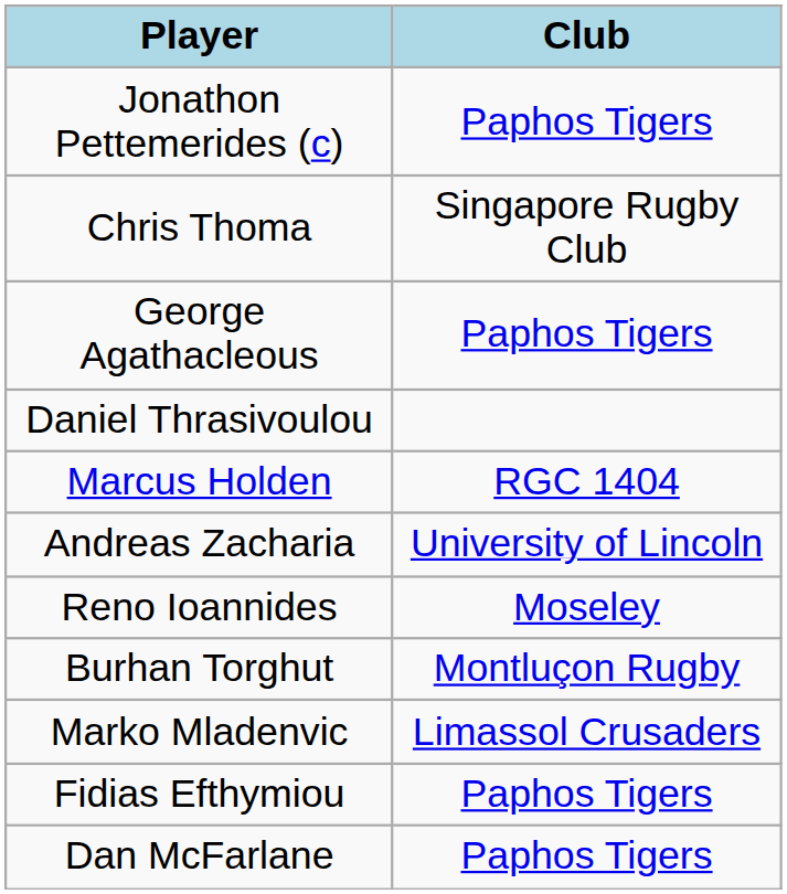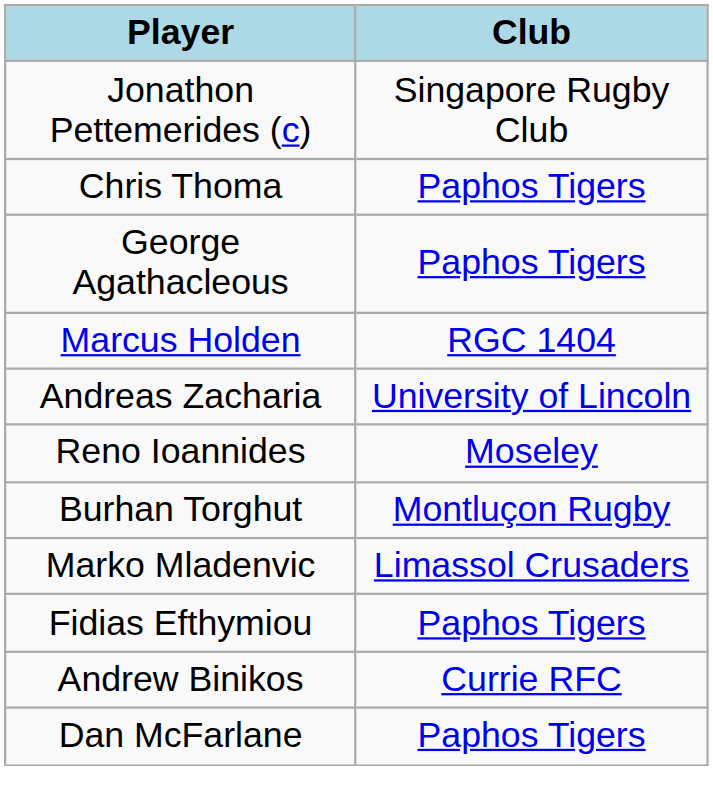 <table class="wikitable" style="text-align:center">
 <tr>
 <td bgcolor="ADD8E6" style="width:150px;text-align: center;"><span><strong>Player</strong></span></td>
 <td bgcolor="ADD8E6" style="width:150px;"><span><strong>Club</strong></span></td>
 </tr>
 <tr>
 <td>Jonathon Pettemerides (<a href='#'>c</a>)</td>
-<td><a href='#'>Paphos Tigers</a></td>
+<td>Singapore Rugby Club</td>
 </tr>
 <tr>
 <td>Chris Thoma</td>
-<td>Singapore Rugby Club</td>
+<td><a href='#'>Paphos Tigers</a></td>
 </tr>
 <tr>
 <td>George Agathacleous</td>
 <td><a href='#'>Paphos Tigers</a></td>
-</tr>
-<tr>
-<td>Daniel Thrasivoulou</td>
-<td></td>
 </tr>
 <tr>
 <td><a href='#'>Marcus Holden</a></td>
 <td><a href='#'>RGC 1404</a></td>
 </tr>
 <tr>
 <td>Andreas Zacharia</td>
 <td><a href='#'>University of Lincoln</a></td>
 </tr>
 <tr>
 <td>Reno Ioannides</td>
 <td><a href='#'>Moseley</a></td>
 </tr>
 <tr>
 <td>Burhan Torghut</td>
 <td><a href='#'>Montluçon Rugby</a></td>
 </tr>
 <tr>
 <td>Marko Mladenvic</td>
 <td><a href='#'>Limassol Crusaders</a></td>
 </tr>
 <tr>
 <td>Fidias Efthymiou</td>
 <td><a href='#'>Paphos Tigers</a></td>
 </tr>
 <tr>
+<td>Andrew Binikos</td>
+<td><a href='#'>Currie RFC</a></td>
+</tr>
+<tr>
 <td>Dan McFarlane</td>
 <td><a href='#'>Paphos Tigers</a></td>
 </tr>
 </table>
